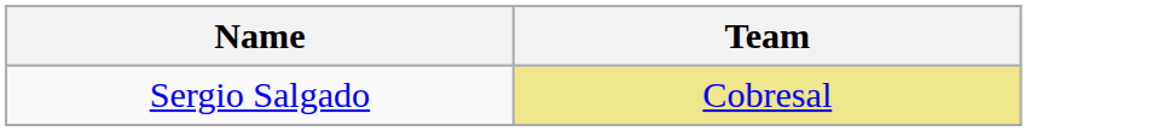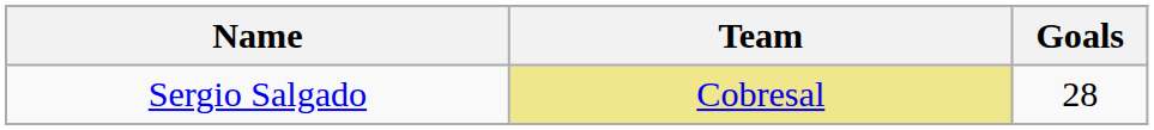 <table class="wikitable" style="font-size:95%; text-align:center;">
 <tr>
 <th width="205">Name</th>
 <th width="205">Team</th>
+<th width="50">Goals</th>
 </tr>
 <tr>
 <td> <a href='#'>Sergio Salgado</a></td>
 <td style="background: khaki;"><a href='#'>Cobresal</a></td>
+<td>28</td>
 </tr>
 </table>
